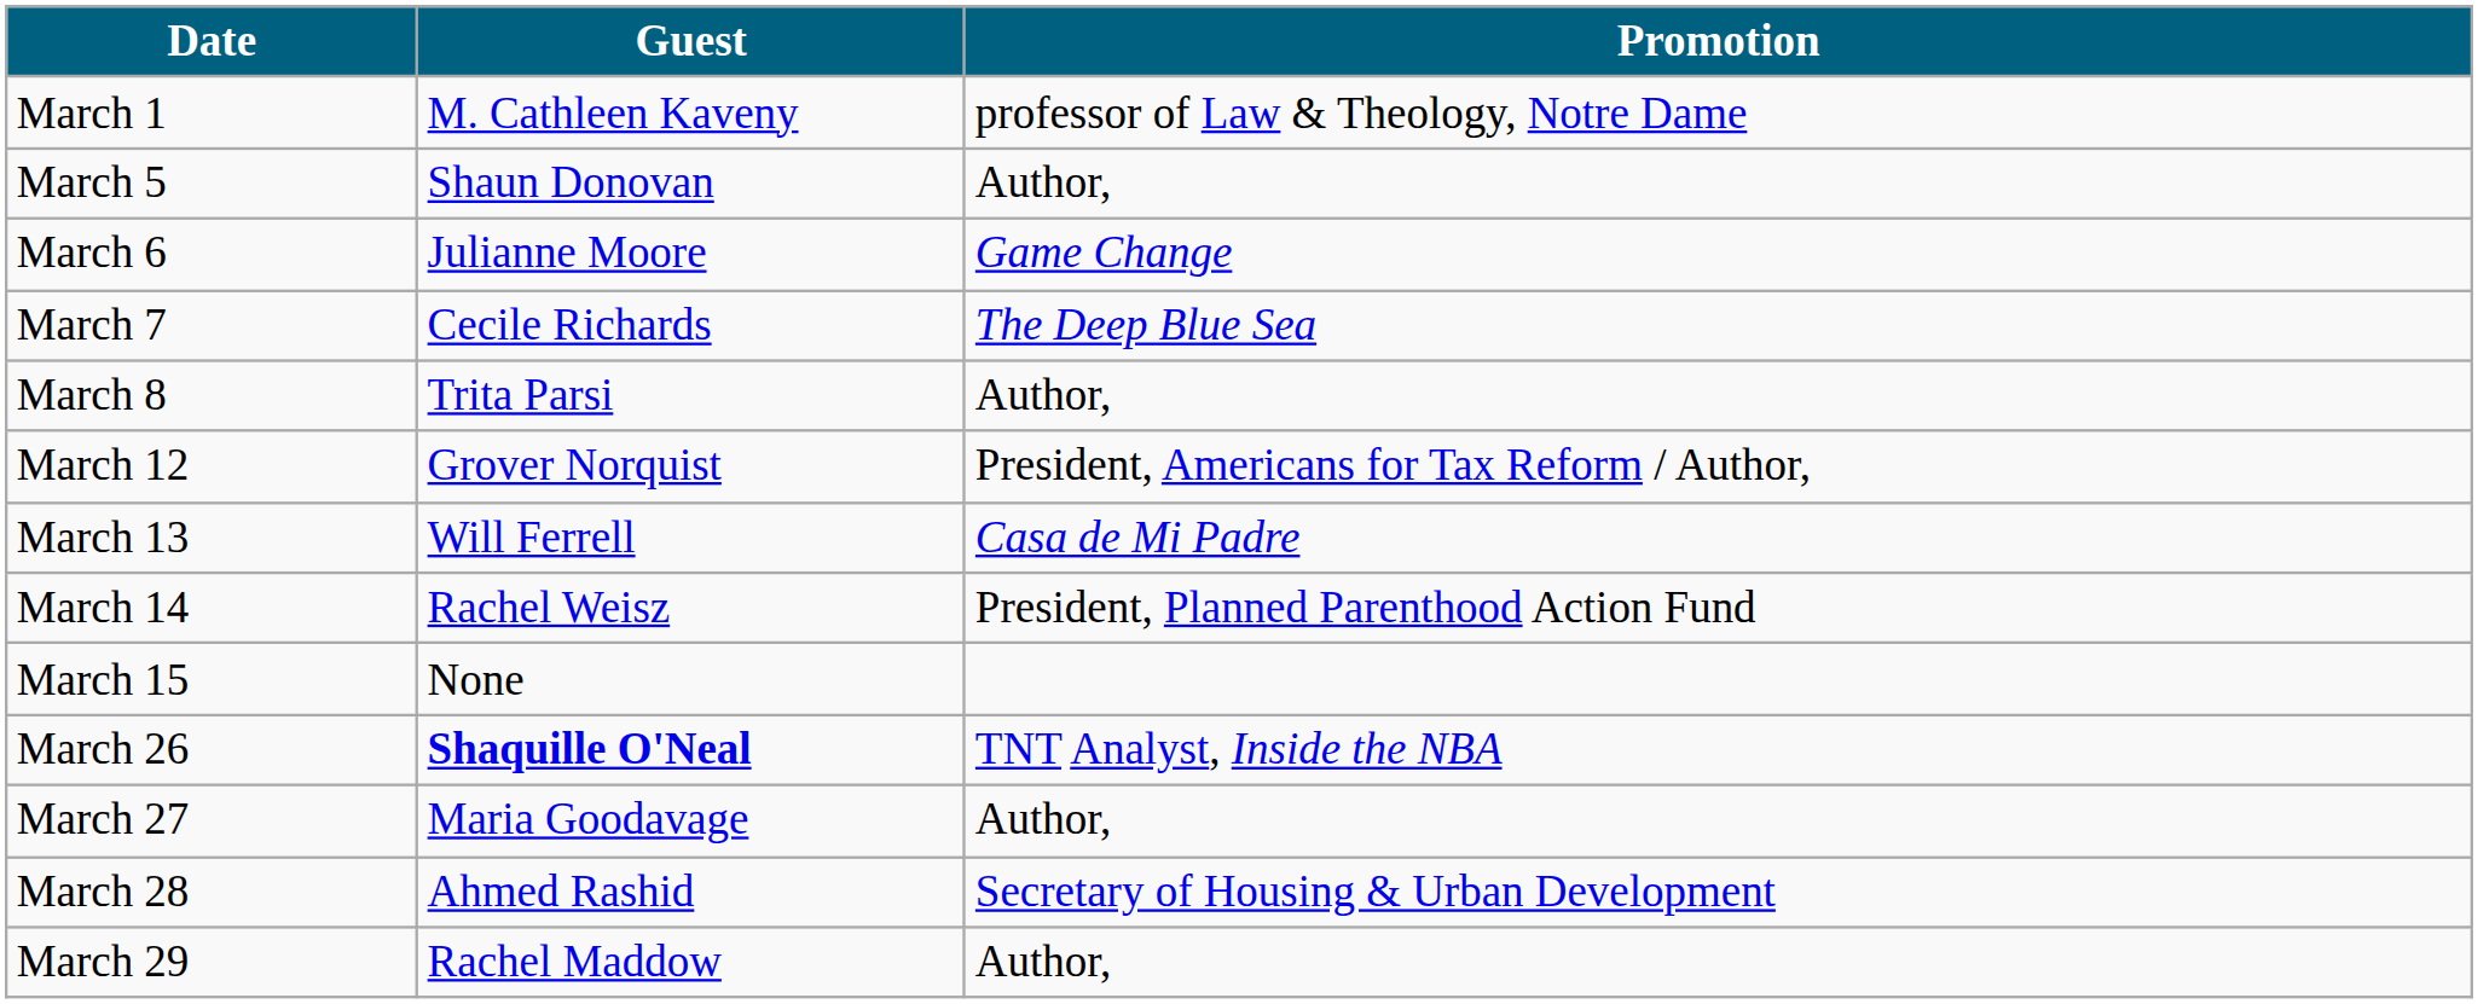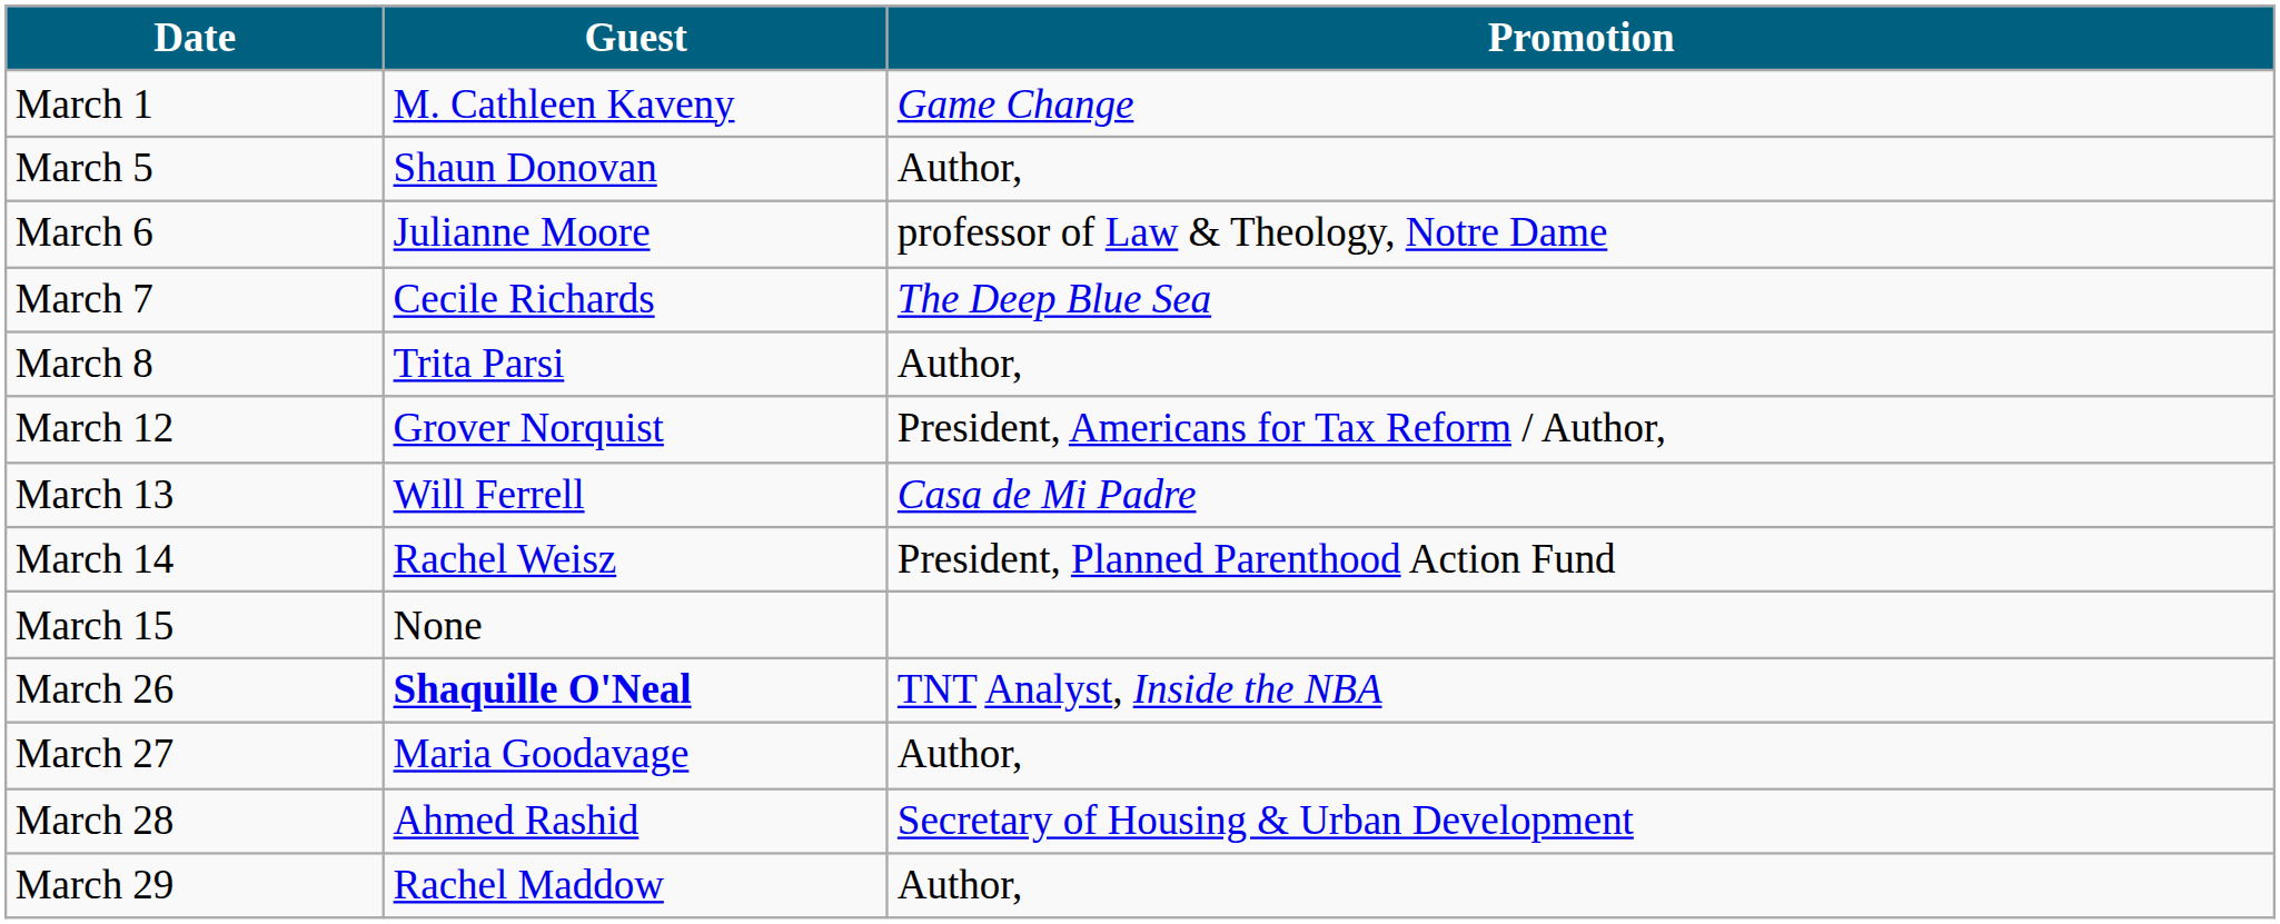 <table class="wikitable" width="100%">
 <tr bgcolor="#CCCCCC">
 <th width="15%" style="background:#006080; color:#FFFFFF">Date</th>
 <th width="20%" style="background:#006080; color:#FFFFFF">Guest</th>
 <th width="55%" style="background:#006080; color:#FFFFFF">Promotion</th>
 </tr>
 <tr>
 <td>March 1</td>
 <td><a href='#'>M. Cathleen Kaveny</a></td>
-<td>professor of <a href='#'>Law</a> & Theology, <a href='#'>Notre Dame</a></td>
+<td><em><a href='#'>Game Change</a></em></td>
 </tr>
 <tr>
 <td>March 5</td>
 <td><a href='#'>Shaun Donovan</a></td>
 <td>Author, </td>
 </tr>
 <tr>
 <td>March 6</td>
 <td><a href='#'>Julianne Moore</a></td>
-<td><em><a href='#'>Game Change</a></em></td>
+<td>professor of <a href='#'>Law</a> & Theology, <a href='#'>Notre Dame</a></td>
 </tr>
 <tr>
 <td>March 7</td>
 <td><a href='#'>Cecile Richards</a></td>
 <td><em><a href='#'>The Deep Blue Sea</a></em></td>
 </tr>
 <tr>
 <td>March 8</td>
 <td><a href='#'>Trita Parsi</a></td>
 <td>Author, </td>
 </tr>
 <tr>
 <td>March 12</td>
 <td><a href='#'>Grover Norquist</a></td>
 <td>President, <a href='#'>Americans for Tax Reform</a> / Author, </td>
 </tr>
 <tr>
 <td>March 13</td>
 <td><a href='#'>Will Ferrell</a></td>
 <td><em><a href='#'>Casa de Mi Padre</a></em></td>
 </tr>
 <tr>
 <td>March 14</td>
 <td><a href='#'>Rachel Weisz</a></td>
 <td>President, <a href='#'>Planned Parenthood</a> Action Fund</td>
 </tr>
 <tr>
 <td>March 15</td>
 <td>None</td>
 <td></td>
 </tr>
 <tr>
 <td>March 26</td>
 <td><strong><a href='#'>Shaquille O'Neal</a></strong></td>
 <td><a href='#'>TNT</a> <a href='#'>Analyst</a>, <em><a href='#'>Inside the NBA</a></em></td>
 </tr>
 <tr>
 <td>March 27</td>
 <td><a href='#'>Maria Goodavage</a></td>
 <td>Author, </td>
 </tr>
 <tr>
 <td>March 28</td>
 <td><a href='#'>Ahmed Rashid</a></td>
 <td><a href='#'>Secretary of Housing & Urban Development</a></td>
 </tr>
 <tr>
 <td>March 29</td>
 <td><a href='#'>Rachel Maddow</a></td>
 <td>Author, </td>
 </tr>
 </table>
